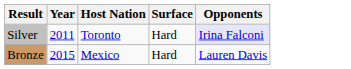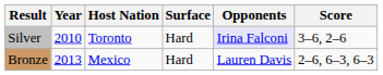 <table class="sortable wikitable">
 <tr>
 <th>Result</th>
 <th>Year</th>
 <th>Host Nation</th>
 <th>Surface</th>
 <th>Opponents</th>
+<th>Score</th>
 </tr>
 <tr>
 <td style="background:Silver">Silver</td>
-<td><a href='#'>2011</a></td>
+<td><a href='#'>2010</a></td>
 <td><a href='#'>Toronto</a></td>
 <td>Hard</td>
 <td style="background: lavender;"> <a href='#'>Irina Falconi</a></td>
+<td>3–6, 2–6</td>
 </tr>
 <tr>
 <td bgcolor=cc9966>Bronze</td>
-<td><a href='#'>2015</a></td>
+<td><a href='#'>2013</a></td>
 <td><a href='#'>Mexico</a></td>
 <td>Hard</td>
 <td> <a href='#'>Lauren Davis</a></td>
+<td>2–6, 6–3, 6–3</td>
 </tr>
 </table>
